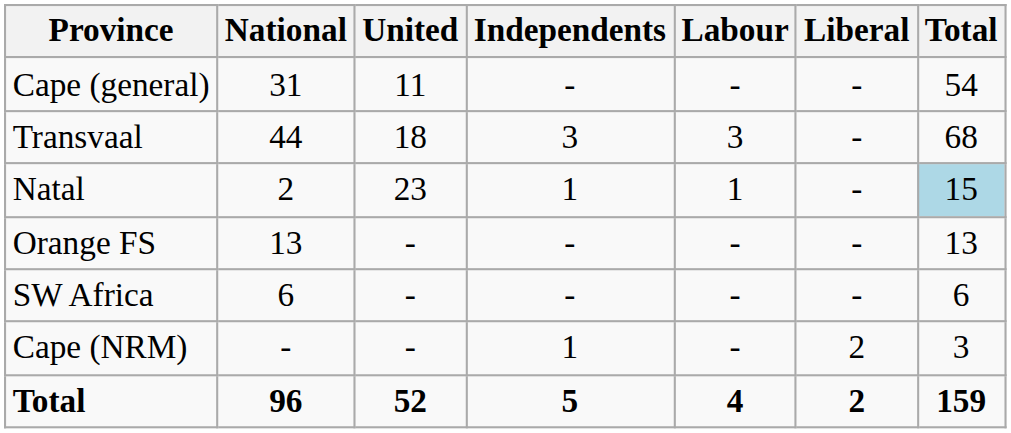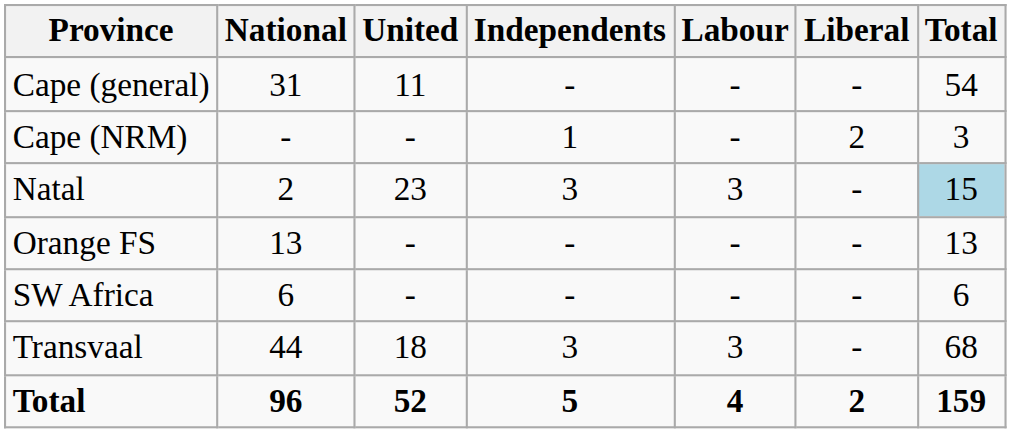 <table class="wikitable">
 <tr>
 <th>Province</th>
 <th>National</th>
 <th>United</th>
 <th>Independents</th>
 <th>Labour</th>
 <th>Liberal</th>
 <th>Total</th>
 </tr>
 <tr>
 <td>Cape (general)</td>
 <td align="center">31</td>
 <td align="center">11</td>
 <td align="center">-</td>
 <td align="center">-</td>
 <td align="center">-</td>
 <td align="center">54</td>
 </tr>
 <tr>
-<td>Transvaal</td>
-<td align="center">44</td>
-<td align="center">18</td>
+<td>Cape (NRM)</td>
+<td align="center">-</td>
+<td align="center">-</td>
+<td align="center">1</td>
+<td align="center">-</td>
+<td align="center">2</td>
 <td align="center">3</td>
-<td align="center">3</td>
-<td align="center">-</td>
-<td align="center">68</td>
 </tr>
 <tr>
 <td>Natal</td>
 <td align="center">2</td>
 <td align="center">23</td>
-<td align="center">1</td>
-<td align="center">1</td>
+<td align="center">3</td>
+<td align="center">3</td>
 <td align="center">-</td>
 <td align="center" style="background: lightblue;">15</td>
 </tr>
 <tr>
 <td>Orange FS</td>
 <td align="center">13</td>
 <td align="center">-</td>
 <td align="center">-</td>
 <td align="center">-</td>
 <td align="center">-</td>
 <td align="center">13</td>
 </tr>
 <tr>
 <td>SW Africa</td>
 <td align="center">6</td>
 <td align="center">-</td>
 <td align="center">-</td>
 <td align="center">-</td>
 <td align="center">-</td>
 <td align="center">6</td>
 </tr>
 <tr>
-<td>Cape (NRM)</td>
+<td>Transvaal</td>
+<td align="center">44</td>
+<td align="center">18</td>
+<td align="center">3</td>
+<td align="center">3</td>
 <td align="center">-</td>
-<td align="center">-</td>
-<td align="center">1</td>
-<td align="center">-</td>
-<td align="center">2</td>
-<td align="center">3</td>
+<td align="center">68</td>
 </tr>
 <tr>
 <td><strong>Total</strong></td>
 <td align="center"><strong>96</strong></td>
 <td align="center"><strong>52</strong></td>
 <td align="center"><strong>5</strong></td>
 <td align="center"><strong>4</strong></td>
 <td align="center"><strong>2</strong></td>
 <td align="center"><strong>159</strong></td>
 </tr>
 </table>
